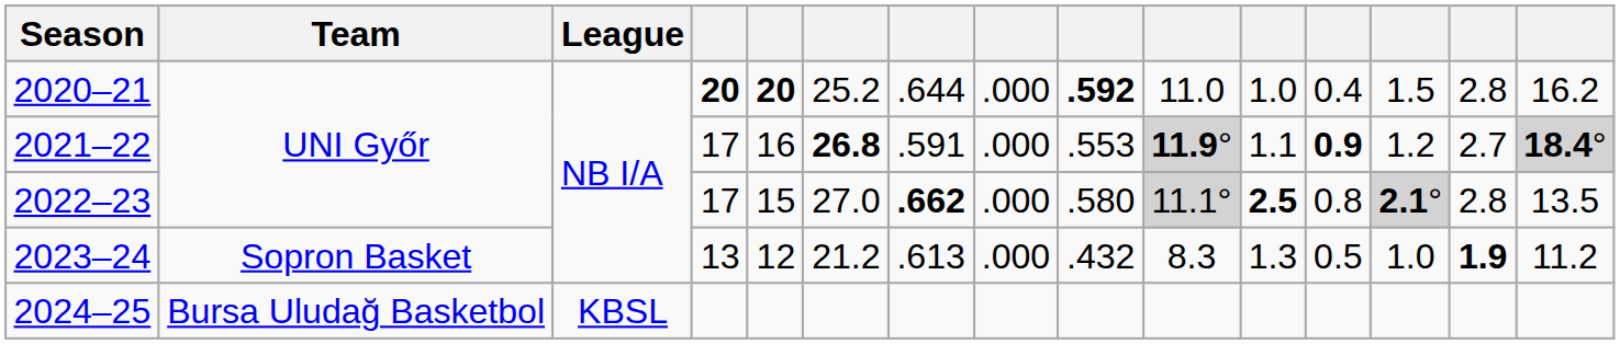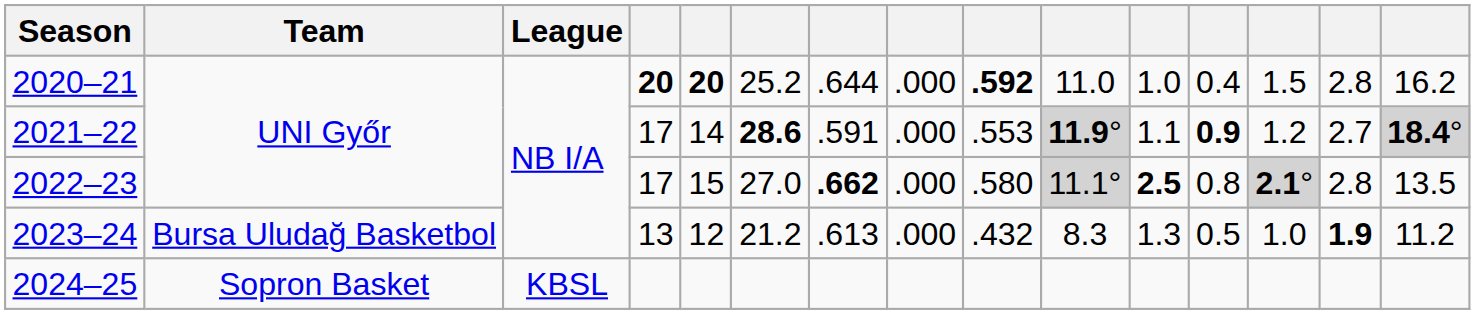 <table class="wikitable sortable" style="font-size:95%; text-align:center;">
 <tr>
 <th>Season</th>
 <th>Team</th>
 <th>League</th>
 <th></th>
 <th></th>
 <th></th>
 <th></th>
 <th></th>
 <th></th>
 <th></th>
 <th></th>
 <th></th>
 <th></th>
 <th></th>
 <th></th>
 </tr>
 <tr>
 <td><a href='#'>2020–21</a></td>
 <td rowspan=3><a href='#'>UNI Győr</a></td>
 <td align=left rowspan=4> <a href='#'>NB I/A</a></td>
 <td><strong>20</strong></td>
 <td><strong>20</strong></td>
 <td>25.2</td>
 <td>.644</td>
 <td>.000</td>
 <td><strong>.592</strong></td>
 <td>11.0</td>
 <td>1.0</td>
 <td>0.4</td>
 <td>1.5</td>
 <td>2.8</td>
 <td>16.2</td>
 </tr>
 <tr>
 <td><a href='#'>2021–22</a></td>
 <td>17</td>
-<td>16</td>
-<td><strong>26.8</strong></td>
+<td>14</td>
+<td><strong>28.6</strong></td>
 <td>.591</td>
 <td>.000</td>
 <td>.553</td>
 <td style="background:#d3d3d3;"><strong>11.9</strong>°</td>
 <td>1.1</td>
 <td><strong>0.9</strong></td>
 <td>1.2</td>
 <td>2.7</td>
 <td style="background:#d3d3d3;"><strong>18.4</strong>°</td>
 </tr>
 <tr>
 <td><a href='#'>2022–23</a></td>
 <td>17</td>
 <td>15</td>
 <td>27.0</td>
 <td><strong>.662</strong></td>
 <td>.000</td>
 <td>.580</td>
 <td style="background:#d3d3d3;">11.1°</td>
 <td><strong>2.5</strong></td>
 <td>0.8</td>
 <td style="background:#d3d3d3;"><strong>2.1</strong>°</td>
 <td>2.8</td>
 <td>13.5</td>
 </tr>
 <tr>
 <td><a href='#'>2023–24</a></td>
-<td><a href='#'>Sopron Basket</a></td>
+<td><a href='#'>Bursa Uludağ Basketbol</a></td>
 <td>13</td>
 <td>12</td>
 <td>21.2</td>
 <td>.613</td>
 <td>.000</td>
 <td>.432</td>
 <td>8.3</td>
 <td>1.3</td>
 <td>0.5</td>
 <td>1.0</td>
 <td><strong>1.9</strong></td>
 <td>11.2</td>
 </tr>
 <tr>
 <td><a href='#'>2024–25</a></td>
-<td><a href='#'>Bursa Uludağ Basketbol</a></td>
+<td><a href='#'>Sopron Basket</a></td>
 <td> <a href='#'>KBSL</a></td>
 <td></td>
 <td></td>
 <td></td>
 <td></td>
 <td></td>
 <td></td>
 <td></td>
 <td></td>
 <td></td>
 <td></td>
 <td></td>
 <td></td>
 </tr>
 </table>
